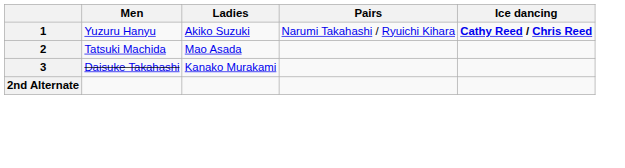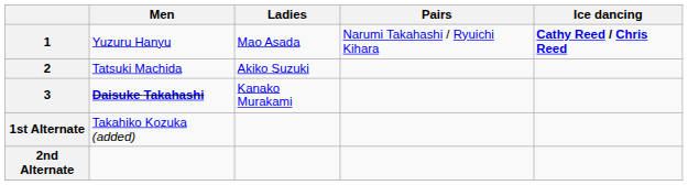 <table class="wikitable">
 <tr>
 <th></th>
 <th>Men</th>
 <th>Ladies</th>
 <th>Pairs</th>
 <th>Ice dancing</th>
 </tr>
 <tr>
 <th>1</th>
 <td><a href='#'>Yuzuru Hanyu</a></td>
-<td><a href='#'>Akiko Suzuki</a></td>
+<td><a href='#'>Mao Asada</a></td>
 <td><a href='#'>Narumi Takahashi</a> / <a href='#'>Ryuichi Kihara</a></td>
 <td><strong><a href='#'>Cathy Reed</a> / <a href='#'>Chris Reed</a></strong></td>
 </tr>
 <tr>
 <th>2</th>
 <td><a href='#'>Tatsuki Machida</a></td>
-<td><a href='#'>Mao Asada</a></td>
+<td><a href='#'>Akiko Suzuki</a></td>
 <td></td>
 <td></td>
 </tr>
 <tr>
 <th>3</th>
-<td><s><a href='#'>Daisuke Takahashi</a></s></td>
+<td><strong><s><a href='#'>Daisuke Takahashi</a></s></strong></td>
 <td><a href='#'>Kanako Murakami</a></td>
+<td></td>
+<td></td>
+</tr>
+<tr>
+<th>1st Alternate</th>
+<td><a href='#'>Takahiko Kozuka</a> <em>(added)</em></td>
+<td></td>
 <td></td>
 <td></td>
 </tr>
 <tr>
 <th>2nd Alternate</th>
 <td></td>
 <td></td>
 <td></td>
 <td></td>
 </tr>
 </table>
